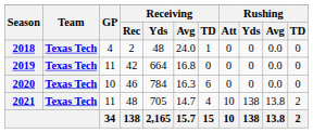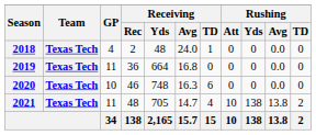 <table class="wikitable" style="text-align:center;">
 <tr>
 </tr>
 <tr>
 <th rowspan="2">Season</th>
 <th rowspan="2">Team</th>
 <th rowspan="2">GP</th>
 <th colspan="4">Receiving</th>
 <th colspan="4">Rushing</th>
 </tr>
 <tr>
 <th>Rec</th>
 <th>Yds</th>
 <th>Avg</th>
 <th>TD</th>
 <th>Att</th>
 <th>Yds</th>
 <th>Avg</th>
 <th>TD</th>
 </tr>
 <tr>
 <th><a href='#'>2018</a></th>
 <th><a href='#'>Texas Tech</a></th>
 <td>4</td>
 <td>2</td>
 <td>48</td>
 <td>24.0</td>
 <td>1</td>
 <td>0</td>
 <td>0</td>
 <td>0.0</td>
 <td>0</td>
 </tr>
 <tr>
 <th><a href='#'>2019</a></th>
 <th><a href='#'>Texas Tech</a></th>
 <td>11</td>
-<td>42</td>
+<td>36</td>
 <td>664</td>
 <td>16.8</td>
 <td>0</td>
 <td>0</td>
 <td>0</td>
 <td>0.0</td>
 <td>0</td>
 </tr>
 <tr>
 <th><a href='#'>2020</a></th>
 <th><a href='#'>Texas Tech</a></th>
 <td>10</td>
 <td>46</td>
-<td>784</td>
+<td>748</td>
 <td>16.3</td>
 <td>6</td>
 <td>0</td>
 <td>0</td>
 <td>0.0</td>
 <td>0</td>
 </tr>
 <tr>
 <th><a href='#'>2021</a></th>
 <th><a href='#'>Texas Tech</a></th>
 <td>11</td>
 <td>48</td>
 <td>705</td>
 <td>14.7</td>
 <td>4</td>
 <td>10</td>
 <td>138</td>
 <td>13.8</td>
 <td>2</td>
 </tr>
 <tr>
 <th colspan="2"></th>
 <th>34</th>
 <th>138</th>
 <th>2,165</th>
 <th>15.7</th>
 <th>15</th>
 <th>10</th>
 <th>138</th>
 <th>13.8</th>
 <th>2</th>
 </tr>
 </table>
